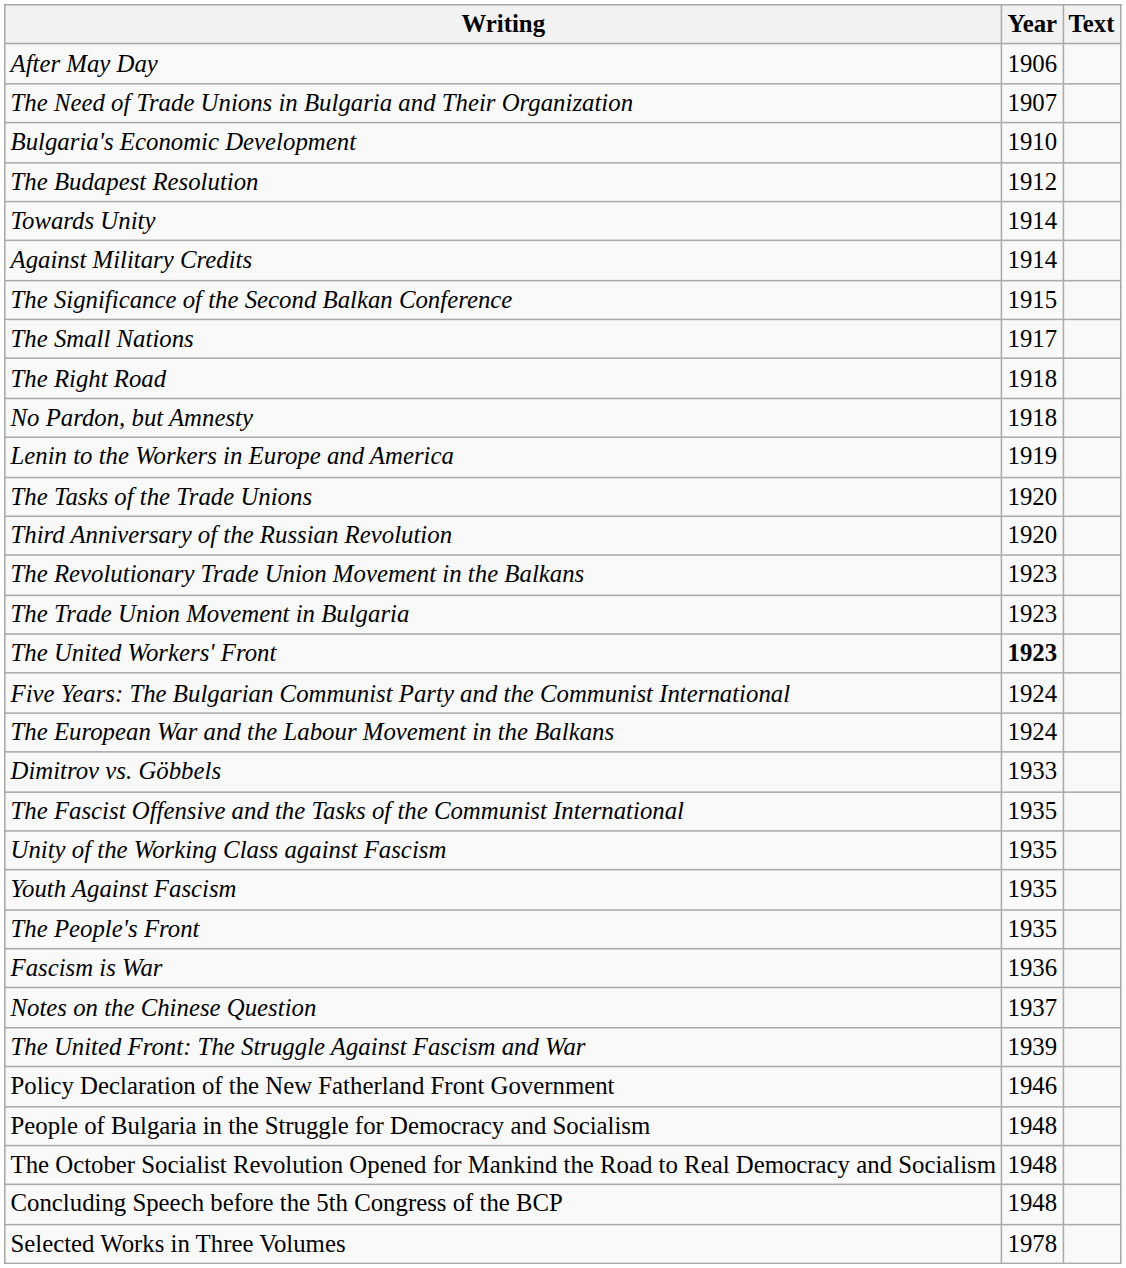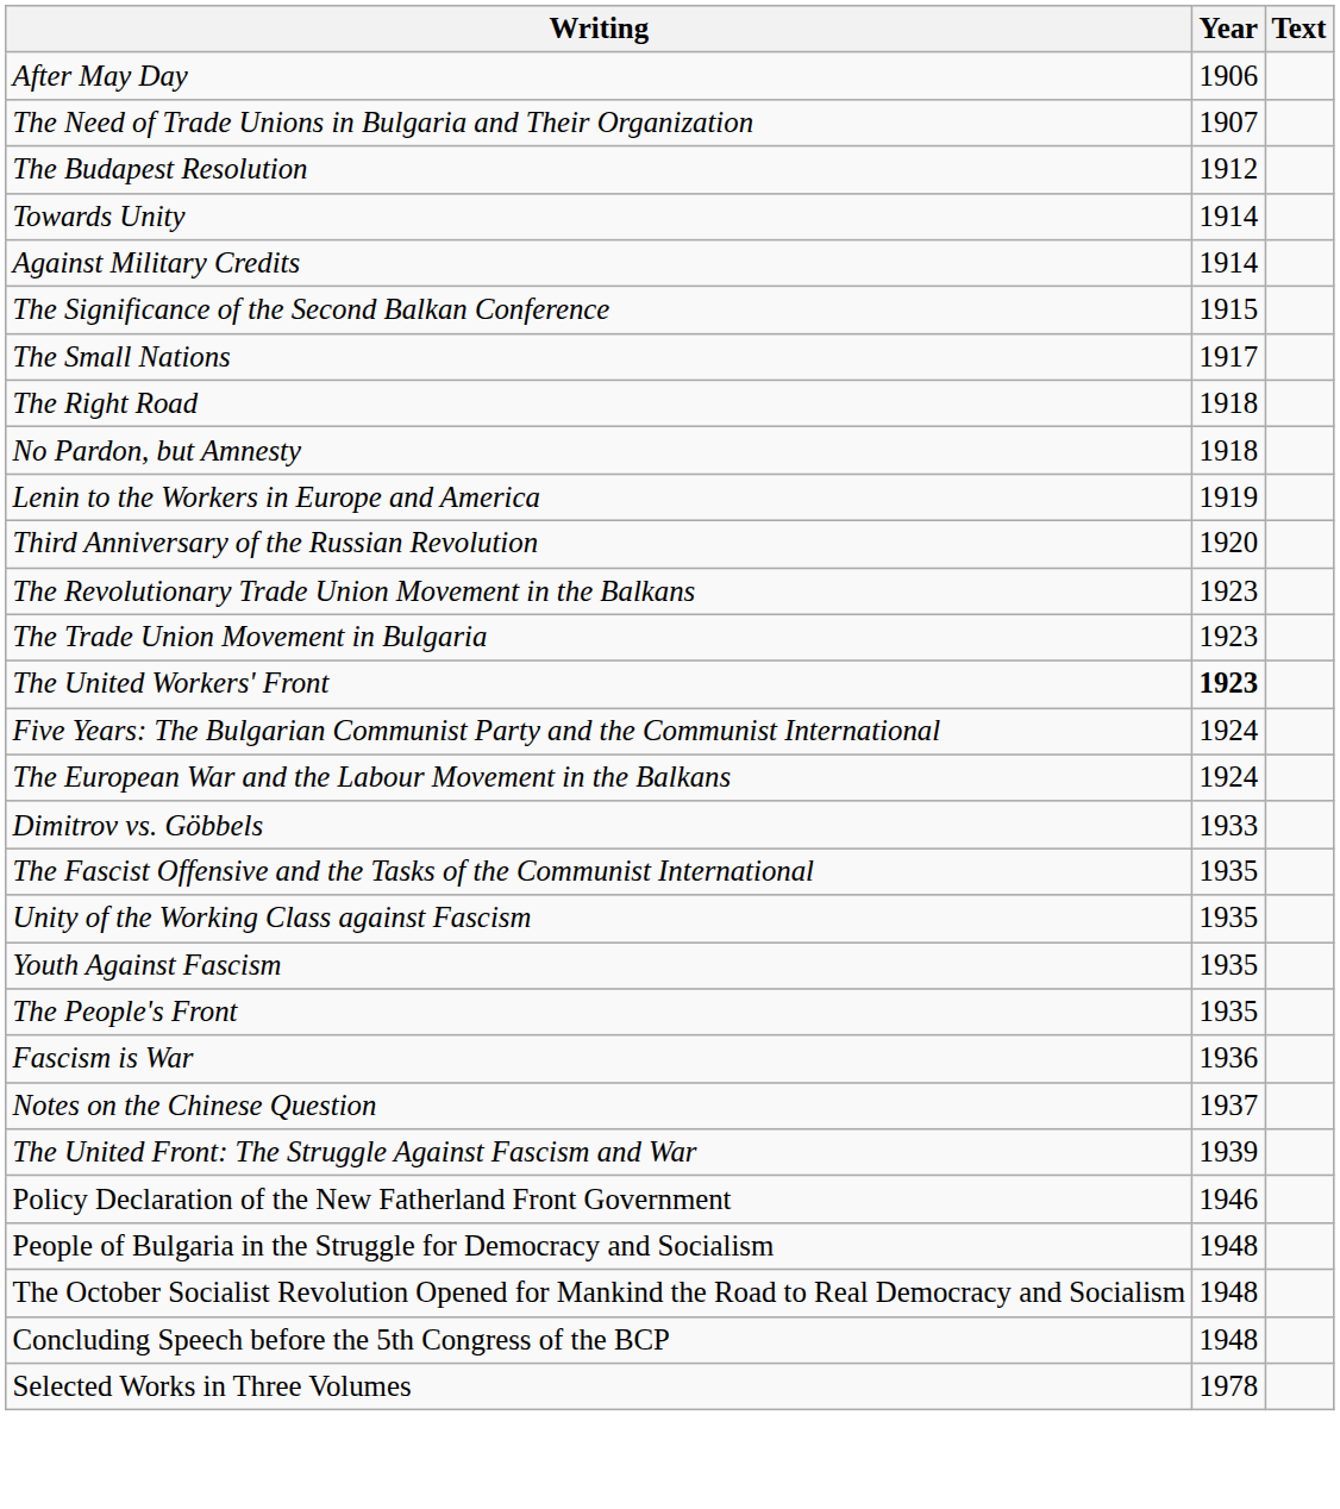 <table class="wikitable sortable">
 <tr>
 <th>Writing</th>
 <th>Year</th>
 <th>Text</th>
 </tr>
 <tr>
 <td><em>After May Day</em></td>
 <td>1906</td>
 <td></td>
 </tr>
 <tr>
 <td><em>The Need of Trade Unions in Bulgaria and Their Organization</em></td>
 <td>1907</td>
-<td></td>
-</tr>
-<tr>
-<td><em>Bulgaria's Economic Development</em></td>
-<td>1910</td>
 <td></td>
 </tr>
 <tr>
 <td><em>The Budapest Resolution</em></td>
 <td>1912</td>
 <td></td>
 </tr>
 <tr>
 <td><em>Towards Unity</em></td>
 <td>1914</td>
 <td></td>
 </tr>
 <tr>
 <td><em>Against Military Credits</em></td>
 <td>1914</td>
 <td></td>
 </tr>
 <tr>
 <td><em>The Significance of the Second Balkan Conference</em></td>
 <td>1915</td>
 <td></td>
 </tr>
 <tr>
 <td><em>The Small Nations</em></td>
 <td>1917</td>
 <td></td>
 </tr>
 <tr>
 <td><em>The Right Road</em></td>
 <td>1918</td>
 <td></td>
 </tr>
 <tr>
 <td><em>No Pardon, but Amnesty</em></td>
 <td>1918</td>
 <td></td>
 </tr>
 <tr>
 <td><em>Lenin to the Workers in Europe and America</em></td>
 <td>1919</td>
-<td></td>
-</tr>
-<tr>
-<td><em>The Tasks of the Trade Unions</em></td>
-<td>1920</td>
 <td></td>
 </tr>
 <tr>
 <td><em>Third Anniversary of the Russian Revolution</em></td>
 <td>1920</td>
 <td></td>
 </tr>
 <tr>
 <td><em>The Revolutionary Trade Union Movement in the Balkans</em></td>
 <td>1923</td>
 <td></td>
 </tr>
 <tr>
 <td><em>The Trade Union Movement in Bulgaria</em></td>
 <td>1923</td>
 <td></td>
 </tr>
 <tr>
 <td><em>The United Workers' Front</em></td>
 <td><strong>1923</strong></td>
 <td></td>
 </tr>
 <tr>
 <td><em>Five Years: The Bulgarian Communist Party and the Communist International</em></td>
 <td>1924</td>
 <td></td>
 </tr>
 <tr>
 <td><em>The European War and the Labour Movement in the Balkans</em></td>
 <td>1924</td>
 <td></td>
 </tr>
 <tr>
 <td><em>Dimitrov vs. Göbbels</em></td>
 <td>1933</td>
 <td></td>
 </tr>
 <tr>
 <td><em>The Fascist Offensive and the Tasks of the Communist International</em></td>
 <td>1935</td>
 <td></td>
 </tr>
 <tr>
 <td><em>Unity of the Working Class against Fascism</em></td>
 <td>1935</td>
 <td></td>
 </tr>
 <tr>
 <td><em>Youth Against Fascism</em></td>
 <td>1935</td>
 <td></td>
 </tr>
 <tr>
 <td><em>The People's Front</em></td>
 <td>1935</td>
 <td></td>
 </tr>
 <tr>
 <td><em>Fascism is War</em></td>
 <td>1936</td>
 <td></td>
 </tr>
 <tr>
 <td><em>Notes on the Chinese Question</em></td>
 <td>1937</td>
 <td></td>
 </tr>
 <tr>
 <td><em>The United Front: The Struggle Against Fascism and War</td>
 <td>1939</td>
 <td></td>
 </tr>
 <tr>
 <td></em>Policy Declaration of the New Fatherland Front Government<em></td>
 <td>1946</td>
 <td></td>
 </tr>
 <tr>
 <td></em>People of Bulgaria in the Struggle for Democracy and Socialism<em></td>
 <td>1948</td>
 <td></td>
 </tr>
 <tr>
 <td></em>The October Socialist Revolution Opened for Mankind the Road to Real Democracy and Socialism<em></td>
 <td>1948</td>
 <td></td>
 </tr>
 <tr>
 <td></em>Concluding Speech before the 5th Congress of the BCP<em></td>
 <td>1948</td>
 <td></td>
 </tr>
 <tr>
 <td></em>Selected Works in Three Volumes<em></td>
 <td>1978</td>
 <td></td>
 </tr>
 </table>
